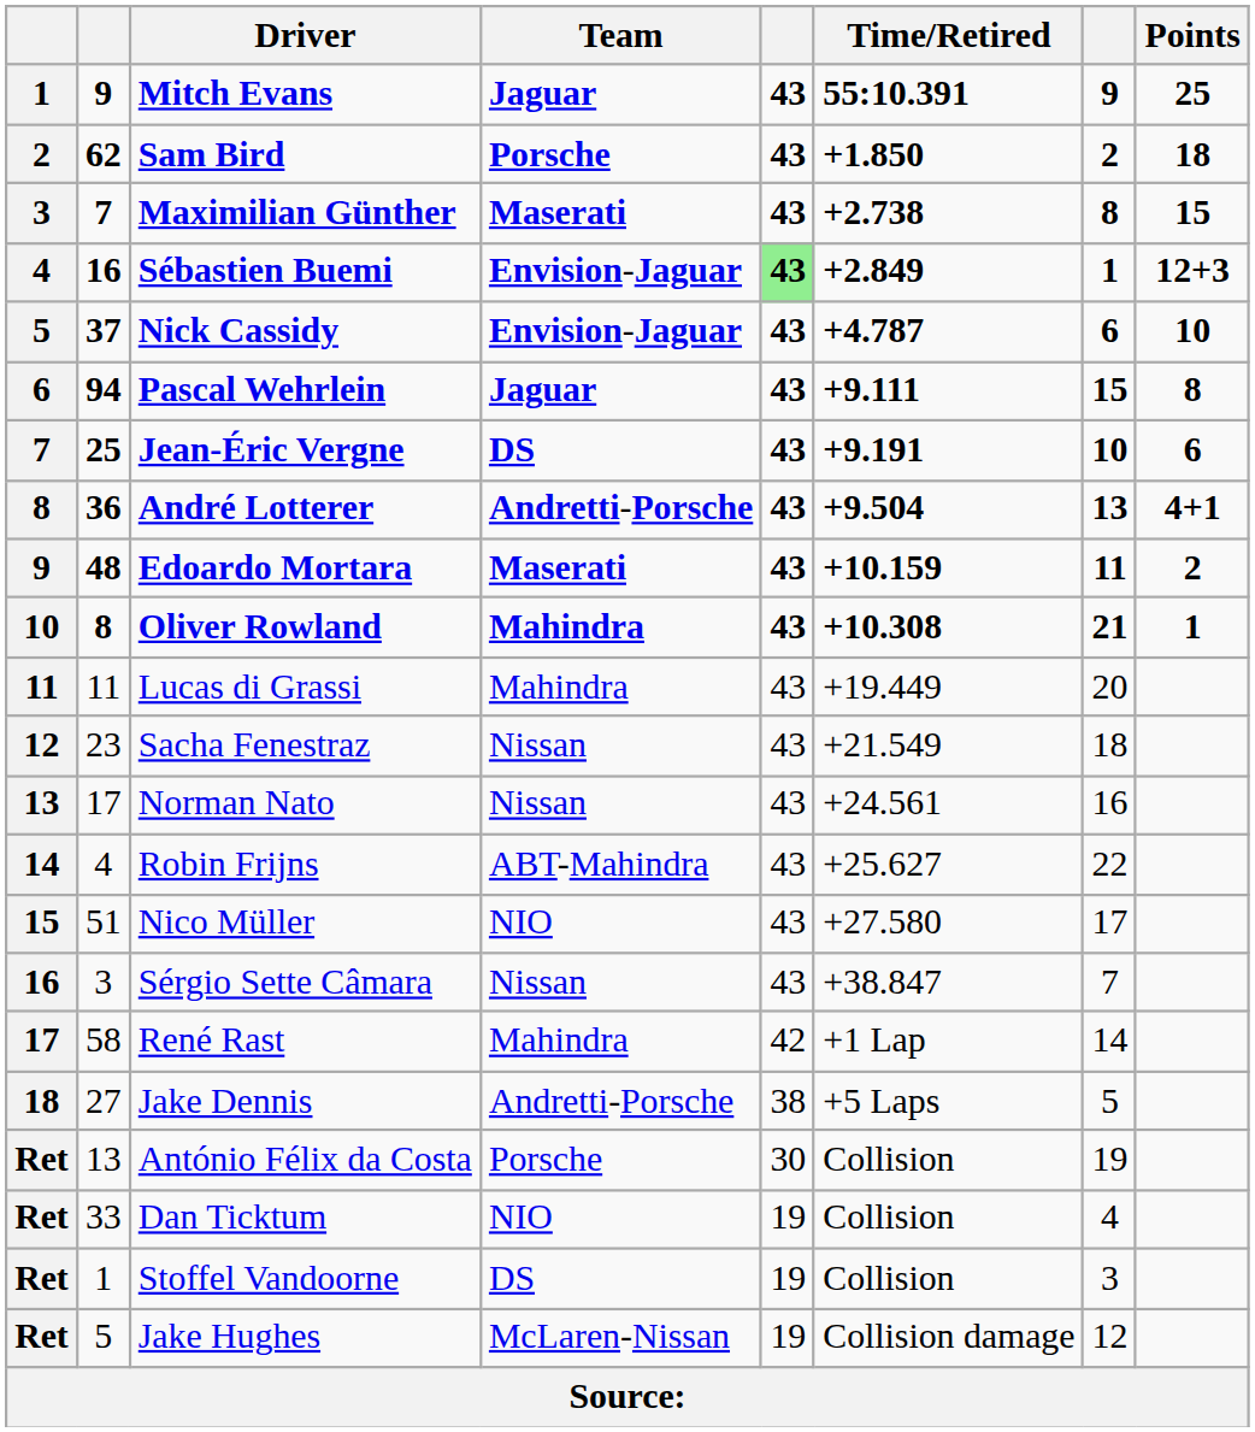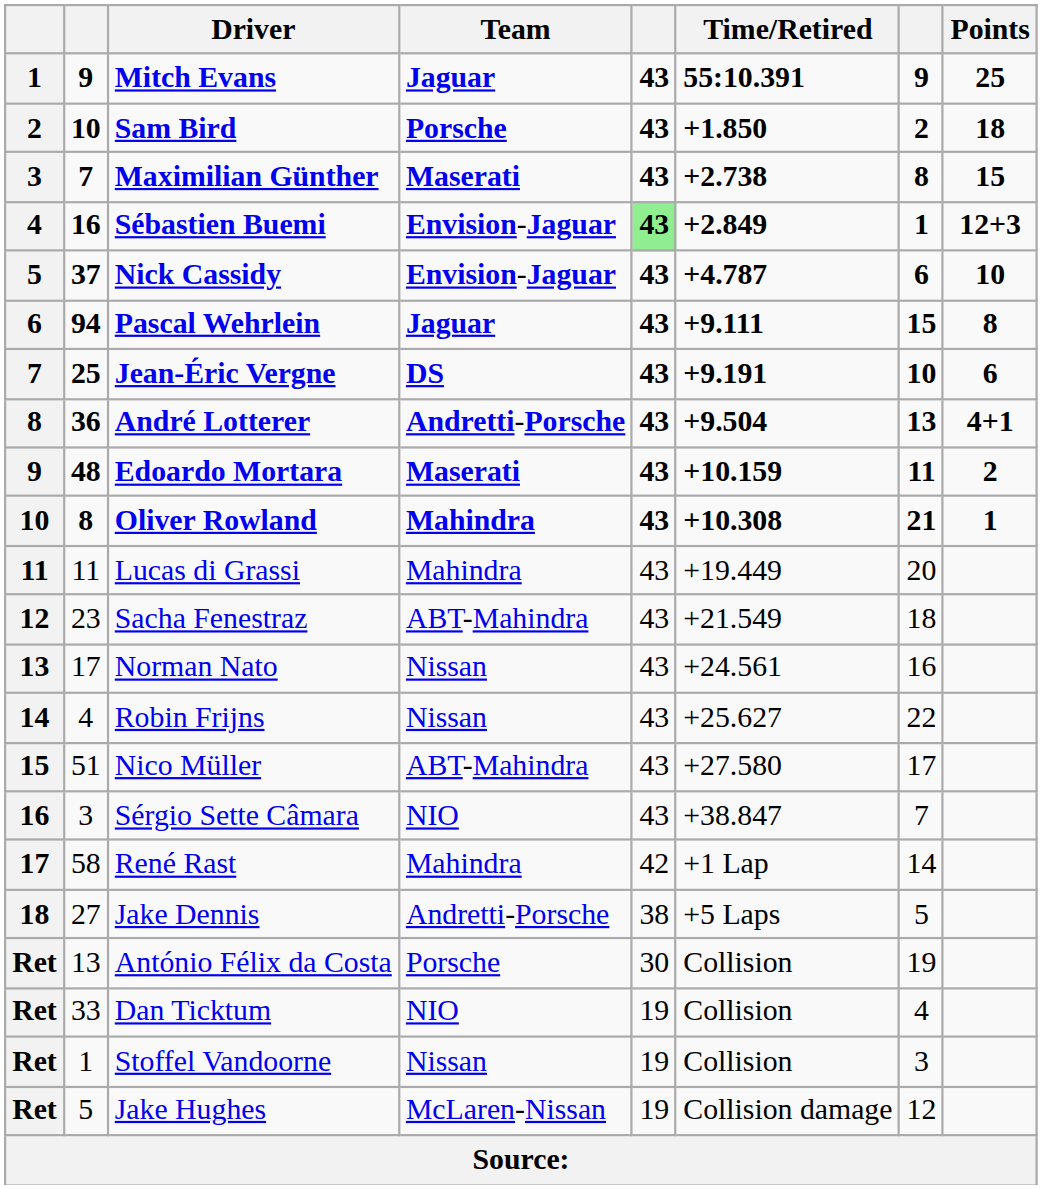 <table class="wikitable sortable" style="font-size: 85%">
 <tr>
 <th scope="col"></th>
 <th scope="col"></th>
 <th scope="col">Driver</th>
 <th scope="col">Team</th>
 <th scope="col"></th>
 <th scope="col" class="unsortable">Time/Retired</th>
 <th scope="col"></th>
 <th scope="col">Points</th>
 </tr>
 <tr>
 <th scope="row"><strong>1</strong></th>
 <td align="center"><strong>9</strong></td>
 <td data-sort-value="EVA"><strong> <a href='#'>Mitch Evans</a></strong></td>
 <td><strong><a href='#'>Jaguar</a></strong></td>
 <td><strong>43</strong></td>
 <td><strong>55:10.391</strong></td>
 <td align="center"><strong>9</strong></td>
 <td align="center"><strong>25</strong></td>
 </tr>
 <tr>
 <th scope="row"><strong>2</strong></th>
-<td align="center"><strong>62</strong></td>
+<td align="center"><strong>10</strong></td>
 <td data-sort-value="BIR"><strong> <a href='#'>Sam Bird</a></strong></td>
 <td><strong><a href='#'>Porsche</a></strong></td>
 <td><strong>43</strong></td>
 <td><strong>+1.850</strong></td>
 <td align="center"><strong>2</strong></td>
 <td align="center"><strong>18</strong></td>
 </tr>
 <tr>
 <th scope="row">3</th>
 <td align="center"><strong>7</strong></td>
 <td data-sort-value="GUE"><strong> <a href='#'>Maximilian Günther</a></strong></td>
 <td><strong><a href='#'>Maserati</a></strong></td>
 <td><strong>43</strong></td>
 <td><strong>+2.738</strong></td>
 <td align="center"><strong>8</strong></td>
 <td align="center"><strong>15</strong></td>
 </tr>
 <tr>
 <th scope="row">4</th>
 <td align="center"><strong>16</strong></td>
 <td data-sort-value="BUE"> <strong><a href='#'>Sébastien Buemi</a></strong></td>
 <td><a href='#'><strong>Envision</strong></a>-<a href='#'><strong>Jaguar</strong></a></td>
 <td style="background: lightgreen;"><strong>43</strong></td>
 <td><strong>+2.849</strong></td>
 <td align="center"><strong>1</strong></td>
 <td align="center"><strong>12+3</strong></td>
 </tr>
 <tr>
 <th scope="row">5</th>
 <td align="center"><strong>37</strong></td>
 <td data-sort-value="CAS"><strong> <a href='#'>Nick Cassidy</a></strong></td>
 <td><a href='#'><strong>Envision</strong></a>-<a href='#'><strong>Jaguar</strong></a></td>
 <td><strong>43</strong></td>
 <td><strong>+4.787</strong></td>
 <td align="center"><strong>6</strong></td>
 <td align="center"><strong>10</strong></td>
 </tr>
 <tr>
 <th scope="row"><strong>6</strong></th>
 <td align="center"><strong>94</strong></td>
 <td data-sort-value="WEH"><strong> <a href='#'>Pascal Wehrlein</a></strong></td>
 <td><strong><a href='#'>Jaguar</a></strong></td>
 <td><strong>43</strong></td>
 <td><strong>+9.111</strong></td>
 <td align="center"><strong>15</strong></td>
 <td align="center"><strong>8</strong></td>
 </tr>
 <tr>
 <th scope="row">7</th>
 <td align="center"><strong>25</strong></td>
 <td data-sort-value="JEV"><strong> <a href='#'>Jean-Éric Vergne</a></strong></td>
 <td><a href='#'><strong>DS</strong></a></td>
 <td><strong>43</strong></td>
 <td><strong>+9.191</strong></td>
 <td align="center"><strong>10</strong></td>
 <td align="center"><strong>6</strong></td>
 </tr>
 <tr>
 <th scope="row"><strong>8</strong></th>
 <td align="center"><strong>36</strong></td>
 <td data-sort-value="LOT"><strong> <a href='#'>André Lotterer</a></strong></td>
 <td><a href='#'><strong>Andretti</strong></a>-<a href='#'><strong>Porsche</strong></a></td>
 <td><strong>43</strong></td>
 <td><strong>+9.504</strong></td>
 <td align="center"><strong>13</strong></td>
 <td align="center"><strong>4+1</strong></td>
 </tr>
 <tr>
 <th scope="row">9</th>
 <td align="center"><strong>48</strong></td>
 <td data-sort-value="MOR"><strong> <a href='#'>Edoardo Mortara</a></strong></td>
 <td><strong><a href='#'>Maserati</a></strong></td>
 <td><strong>43</strong></td>
 <td><strong>+10.159</strong></td>
 <td align="center"><strong>11</strong></td>
 <td align="center"><strong>2</strong></td>
 </tr>
 <tr>
 <th scope="row">10</th>
 <td align="center"><strong>8</strong></td>
 <td data-sort-value="ROW"><strong> <a href='#'>Oliver Rowland</a></strong></td>
 <td><strong><a href='#'>Mahindra</a></strong></td>
 <td><strong>43</strong></td>
 <td><strong>+10.308</strong></td>
 <td align="center"><strong>21</strong></td>
 <td align="center"><strong>1</strong></td>
 </tr>
 <tr>
 <th scope="row">11</th>
 <td align="center">11</td>
 <td data-sort-value="DIG"> <a href='#'>Lucas di Grassi</a></td>
 <td><a href='#'>Mahindra</a></td>
 <td>43</td>
 <td>+19.449</td>
 <td align="center">20</td>
 <td align="center"></td>
 </tr>
 <tr>
 <th scope="row">12</th>
 <td align="center">23</td>
 <td data-sort-value="FEN"> <a href='#'>Sacha Fenestraz</a></td>
-<td><a href='#'>Nissan</a></td>
+<td><a href='#'>ABT</a>-<a href='#'>Mahindra</a></td>
 <td>43</td>
 <td>+21.549</td>
 <td align="center">18</td>
 <td align="center"></td>
 </tr>
 <tr>
 <th scope="row">13</th>
 <td align="center">17</td>
 <td data-sort-value="NAT"> <a href='#'>Norman Nato</a></td>
 <td><a href='#'>Nissan</a></td>
 <td>43</td>
 <td>+24.561</td>
 <td align="center">16</td>
 <td align="center"></td>
 </tr>
 <tr>
 <th scope="row">14</th>
 <td align="center">4</td>
 <td data-sort-value="FRI"> <a href='#'>Robin Frijns</a></td>
-<td><a href='#'>ABT</a>-<a href='#'>Mahindra</a></td>
+<td><a href='#'>Nissan</a></td>
 <td>43</td>
 <td>+25.627</td>
 <td align="center">22</td>
 <td align="center"></td>
 </tr>
 <tr>
 <th scope="row">15</th>
 <td align="center">51</td>
 <td data-sort-value="MUE"> <a href='#'>Nico Müller</a></td>
-<td><a href='#'>NIO</a></td>
+<td><a href='#'>ABT</a>-<a href='#'>Mahindra</a></td>
 <td>43</td>
 <td>+27.580</td>
 <td align="center">17</td>
 <td align="center"></td>
 </tr>
 <tr>
 <th scope="row">16</th>
 <td align="center">3</td>
 <td data-sort-value="SET"> <a href='#'>Sérgio Sette Câmara</a></td>
-<td><a href='#'>Nissan</a></td>
+<td><a href='#'>NIO</a></td>
 <td>43</td>
 <td>+38.847</td>
 <td align="center">7</td>
 <td align="center"></td>
 </tr>
 <tr>
 <th scope="row">17</th>
 <td align="center">58</td>
 <td data-sort-value="RAS"> <a href='#'>René Rast</a></td>
 <td><a href='#'>Mahindra</a></td>
 <td>42</td>
 <td>+1 Lap</td>
 <td align="center">14</td>
 <td align="center"></td>
 </tr>
 <tr>
 <th scope="row">18</th>
 <td align="center">27</td>
 <td data-sort-value="DEN"> <a href='#'>Jake Dennis</a></td>
 <td><a href='#'>Andretti</a>-<a href='#'>Porsche</a></td>
 <td>38</td>
 <td>+5 Laps</td>
 <td align="center">5</td>
 <td align="center"></td>
 </tr>
 <tr>
 <th scope="row">Ret</th>
 <td align="center">13</td>
 <td data-sort-value="DAC"> <a href='#'>António Félix da Costa</a></td>
 <td><a href='#'>Porsche</a></td>
 <td>30</td>
 <td>Collision</td>
 <td align="center">19</td>
 <td align="center"></td>
 </tr>
 <tr>
 <th scope="row">Ret</th>
 <td align="center">33</td>
 <td data-sort-value="TIC"> <a href='#'>Dan Ticktum</a></td>
 <td><a href='#'>NIO</a></td>
 <td>19</td>
 <td>Collision</td>
 <td align="center">4</td>
 <td align="center"></td>
 </tr>
 <tr>
 <th scope="row">Ret</th>
 <td align="center">1</td>
 <td data-sort-value="VAN"> <a href='#'>Stoffel Vandoorne</a></td>
-<td><a href='#'>DS</a></td>
+<td><a href='#'>Nissan</a></td>
 <td>19</td>
 <td>Collision</td>
 <td align="center">3</td>
 <td align="center"></td>
 </tr>
 <tr>
 <th scope="row">Ret</th>
 <td align="center">5</td>
 <td data-sort-value="HUG"> <a href='#'>Jake Hughes</a></td>
 <td><a href='#'>McLaren</a>-<a href='#'>Nissan</a></td>
 <td>19</td>
 <td>Collision damage</td>
 <td align="center">12</td>
 <td align="center"></td>
 </tr>
 <tr>
 <th colspan="8">Source:</th>
 </tr>
 </table>
